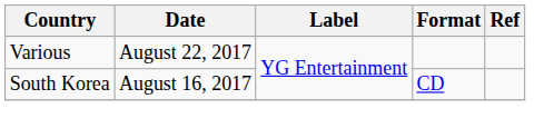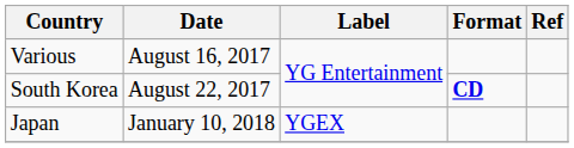 <table class="wikitable">
 <tr>
 <th>Country</th>
 <th>Date</th>
 <th>Label</th>
 <th>Format</th>
 <th>Ref</th>
 </tr>
 <tr>
 <td>Various</td>
-<td>August 22, 2017</td>
+<td>August 16, 2017</td>
 <td rowspan="2"><a href='#'>YG Entertainment</a></td>
 <td></td>
 <td></td>
 </tr>
 <tr>
 <td>South Korea</td>
-<td>August 16, 2017</td>
-<td><a href='#'>CD</a></td>
+<td>August 22, 2017</td>
+<td><strong><a href='#'>CD</a></strong></td>
+<td></td>
+</tr>
+<tr>
+<td>Japan</td>
+<td>January 10, 2018</td>
+<td><a href='#'>YGEX</a></td>
+<td></td>
 <td></td>
 </tr>
 <tr>
 </tr>
 </table>
